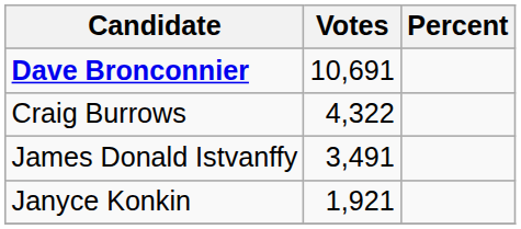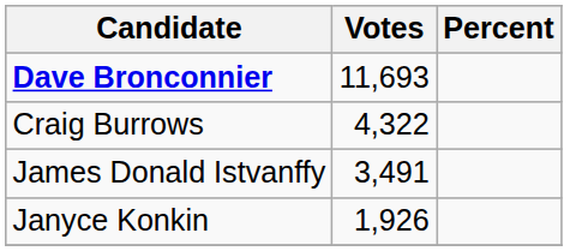 <table class="wikitable">
 <tr>
 <th>Candidate</th>
 <th>Votes</th>
 <th>Percent</th>
 </tr>
 <tr>
 <td style="font-weight:bold;"><a href='#'>Dave Bronconnier</a></td>
-<td style="text-align:right;">10,691</td>
+<td style="text-align:right;">11,693</td>
 <td style="text-align:right;"></td>
 </tr>
 <tr>
 <td>Craig Burrows</td>
 <td style="text-align:right;">4,322</td>
 <td style="text-align:right;"></td>
 </tr>
 <tr>
 <td>James Donald Istvanffy</td>
 <td style="text-align:right;">3,491</td>
 <td style="text-align:right;"></td>
 </tr>
 <tr>
 <td>Janyce Konkin</td>
-<td style="text-align:right;">1,921</td>
+<td style="text-align:right;">1,926</td>
 <td style="text-align:right;"></td>
 </tr>
 <tr>
 </tr>
 </table>
